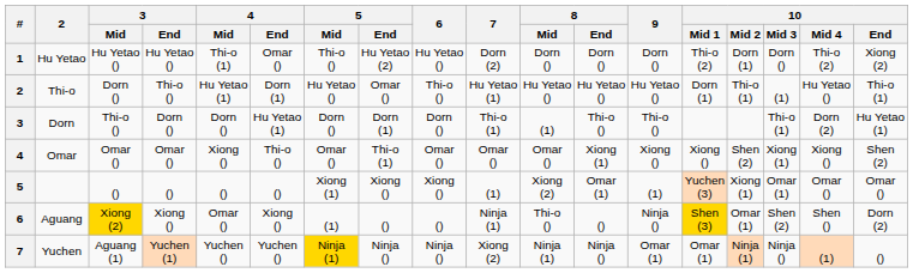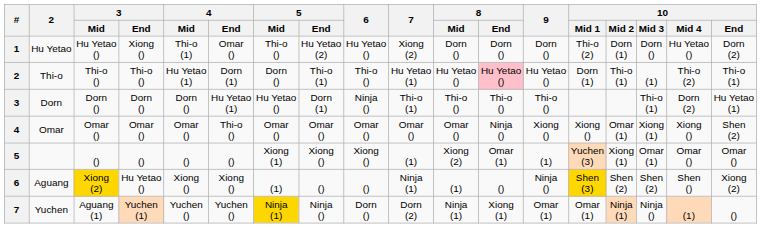 <table class="wikitable" style="font-size: 90%; text-align:center">
 <tr>
 <th scope="col" rowspan="2" style="width:2em">#</th>
 <th scope="col" rowspan="2"> 2</th>
 <th scope="col" colspan="2"> 3</th>
 <th scope="col" colspan="2"> 4</th>
 <th scope="col" colspan="2"> 5</th>
 <th scope="col" rowspan="2"> 6</th>
 <th scope="col" rowspan="2"> 7</th>
 <th scope="col" colspan="2"> 8</th>
 <th scope="col" rowspan="2"> 9</th>
 <th scope="col" colspan="6"> 10</th>
 </tr>
 <tr>
 <th scope="col">Mid<br></th>
 <th scope="col">End<br></th>
 <th scope="col">Mid<br></th>
 <th scope="col">End<br></th>
 <th scope="col">Mid<br></th>
 <th scope="col">End<br></th>
 <th scope="col">Mid<br></th>
 <th scope="col">End<br></th>
 <th scope="col">Mid 1<br></th>
 <th scope="col">Mid 2<br></th>
 <th scope="col">Mid 3<br></th>
 <th scope="col">Mid 4<br></th>
 <th scope="col">End<br></th>
 </tr>
 <tr>
 <th scope="col">1</th>
 <td>Hu Yetao</td>
 <td>Hu Yetao<br>()</td>
-<td>Hu Yetao<br>()</td>
+<td>Xiong<br>()</td>
 <td>Thi-o<br>(1)</td>
 <td>Omar<br>()</td>
 <td>Thi-o<br>()</td>
 <td>Hu Yetao<br>(2)</td>
 <td>Hu Yetao<br>()</td>
-<td>Dorn<br>(2)</td>
+<td>Xiong<br>(2)</td>
 <td>Dorn<br>()</td>
 <td>Dorn<br>()</td>
 <td>Dorn<br>()</td>
 <td>Thi-o<br>(2)</td>
 <td>Dorn<br>(1)</td>
 <td>Dorn<br>()</td>
-<td>Thi-o<br>(2)</td>
-<td>Xiong<br>(2)</td>
+<td>Hu Yetao<br>()</td>
+<td>Dorn<br>(2)</td>
 </tr>
 <tr>
 <th scope="col">2</th>
 <td>Thi-o</td>
-<td>Dorn<br>()</td>
+<td>Thi-o<br>()</td>
 <td>Thi-o<br>()</td>
 <td>Hu Yetao<br>(1)</td>
 <td>Dorn<br>(1)</td>
-<td>Hu Yetao<br>()</td>
-<td>Omar<br>()</td>
+<td>Dorn<br>()</td>
+<td>Thi-o<br>(1)</td>
 <td>Thi-o<br>()</td>
 <td>Hu Yetao<br>(1)</td>
 <td>Hu Yetao<br>()</td>
-<td>Hu Yetao<br>()</td>
+<td style="background: pink;">Hu Yetao<br>()</td>
 <td>Hu Yetao<br>()</td>
 <td>Dorn<br>(1)</td>
 <td>Thi-o<br>(1)</td>
 <td><br>(1)</td>
-<td>Hu Yetao<br>()</td>
+<td>Thi-o<br>(2)</td>
 <td>Thi-o<br>(1)</td>
 </tr>
 <tr>
 <th scope="col">3</th>
 <td>Dorn</td>
-<td>Thi-o<br>()</td>
+<td>Dorn<br>()</td>
 <td>Dorn<br>()</td>
 <td>Dorn<br>()</td>
 <td>Hu Yetao<br>(1)</td>
-<td>Dorn<br>()</td>
+<td>Hu Yetao<br>()</td>
 <td>Dorn<br>(1)</td>
-<td>Dorn<br>()</td>
+<td>Ninja<br>()</td>
 <td>Thi-o<br>(1)</td>
-<td><br>(1)</td>
+<td>Thi-o<br>()</td>
 <td>Thi-o<br>()</td>
 <td>Thi-o<br>()</td>
 <td></td>
 <td></td>
 <td>Thi-o<br>(1)</td>
 <td>Dorn<br>(2)</td>
 <td>Hu Yetao<br>(1)</td>
 </tr>
 <tr>
 <th scope="col">4</th>
 <td>Omar</td>
 <td>Omar<br>()</td>
 <td>Omar<br>()</td>
-<td>Xiong<br>()</td>
+<td>Omar<br>()</td>
 <td>Thi-o<br>()</td>
-<td>Omar<br>()</td>
-<td>Thi-o<br>(1)</td>
 <td>Omar<br>()</td>
 <td>Omar<br>()</td>
 <td>Omar<br>()</td>
-<td>Xiong<br>(1)</td>
+<td>Omar<br>()</td>
+<td>Omar<br>()</td>
+<td>Ninja<br>()</td>
 <td>Xiong<br>()</td>
 <td>Xiong<br>()</td>
-<td>Shen<br>(2)</td>
+<td>Omar<br>(1)</td>
 <td>Xiong<br>(1)</td>
 <td>Xiong<br>()</td>
 <td>Shen<br>(2)</td>
 </tr>
 <tr>
 <th scope="col">5</th>
 <td></td>
 <td><br>()</td>
 <td><br>()</td>
 <td><br>()</td>
 <td><br>()</td>
 <td>Xiong<br>(1)</td>
 <td>Xiong<br>()</td>
 <td>Xiong<br>()</td>
 <td><br>(1)</td>
 <td>Xiong<br>(2)</td>
 <td>Omar<br>(1)</td>
 <td><br>(1)</td>
 <td style="background:#FFDAB9">Yuchen<br>(3)</td>
 <td>Xiong<br>(1)</td>
 <td>Omar<br>(1)</td>
 <td>Omar<br>()</td>
 <td>Omar<br>()</td>
 </tr>
 <tr>
 <th scope="col">6</th>
 <td>Aguang</td>
 <td style="background:gold">Xiong<br>(2)</td>
+<td>Hu Yetao<br>()</td>
 <td>Xiong<br>()</td>
-<td>Omar<br>()</td>
 <td>Xiong<br>()</td>
 <td><br>(1)</td>
 <td><br>()</td>
 <td><br>()</td>
 <td>Ninja<br>(1)</td>
-<td>Thi-o<br>()</td>
+<td><br>(1)</td>
 <td><br>()</td>
 <td>Ninja<br>()</td>
 <td style="background:gold">Shen<br>(3)</td>
-<td>Omar<br>(1)</td>
+<td>Shen<br>(2)</td>
 <td>Shen<br>(2)</td>
 <td>Shen<br>()</td>
-<td>Dorn<br>(2)</td>
+<td>Xiong<br>(2)</td>
 </tr>
 <tr>
 <th scope="col">7</th>
 <td>Yuchen</td>
 <td>Aguang<br>(1)</td>
 <td style="background:#FFDAB9">Yuchen<br>(1)</td>
 <td>Yuchen<br>()</td>
 <td>Yuchen<br>()</td>
 <td style="background:gold">Ninja<br>(1)</td>
 <td>Ninja<br>()</td>
-<td>Ninja<br>()</td>
-<td>Xiong<br>(2)</td>
+<td>Dorn<br>()</td>
+<td>Dorn<br>(2)</td>
 <td>Ninja<br>(1)</td>
-<td>Ninja<br>()</td>
+<td>Xiong<br>(1)</td>
 <td>Omar<br>(1)</td>
 <td>Omar<br>(1)</td>
 <td style="background:#FFDAB9">Ninja<br>(1)</td>
 <td>Ninja<br>()</td>
 <td style="background:#FFDAB9"><br>(1)</td>
 <td><br>()</td>
 </tr>
 </table>
